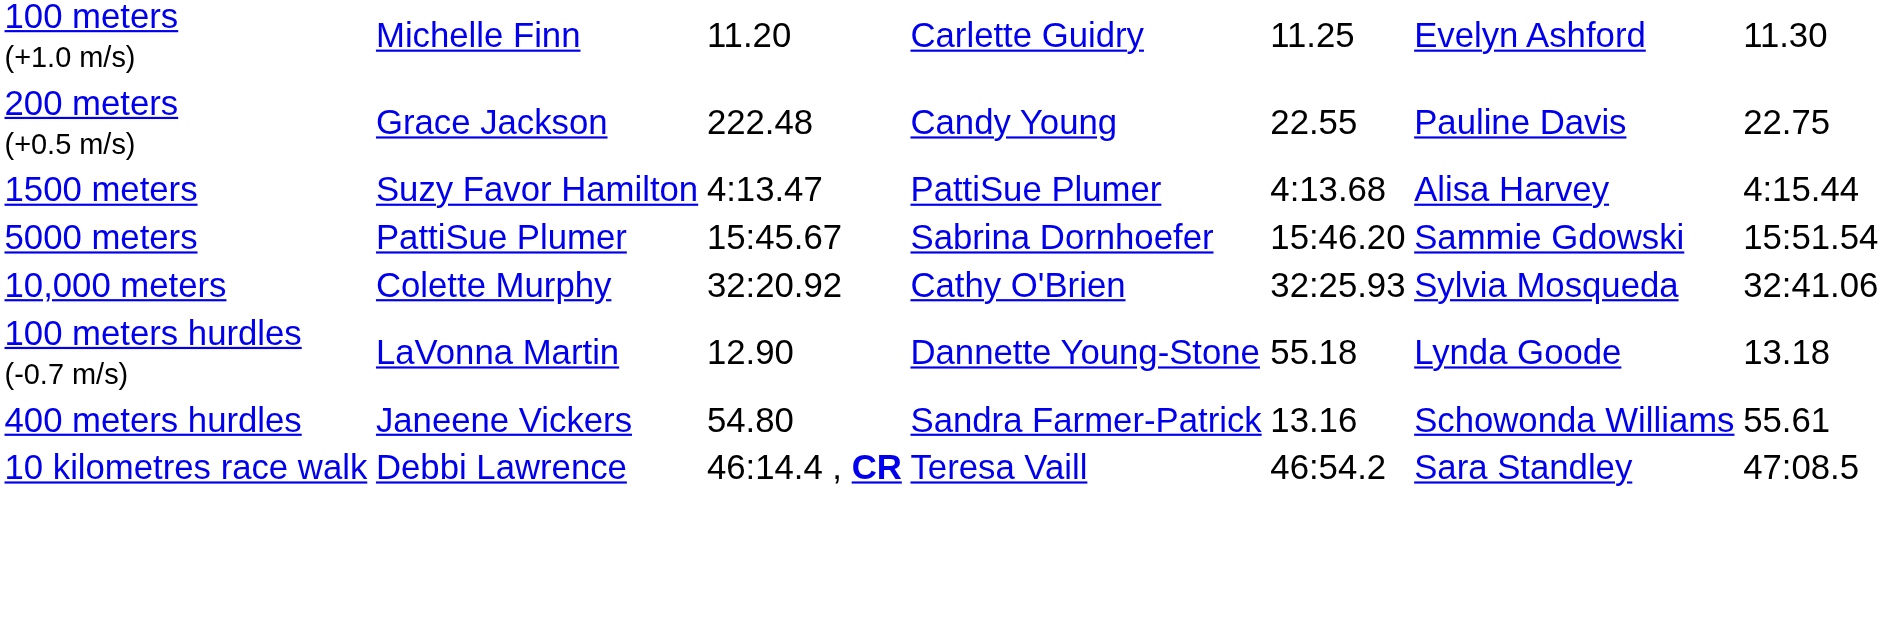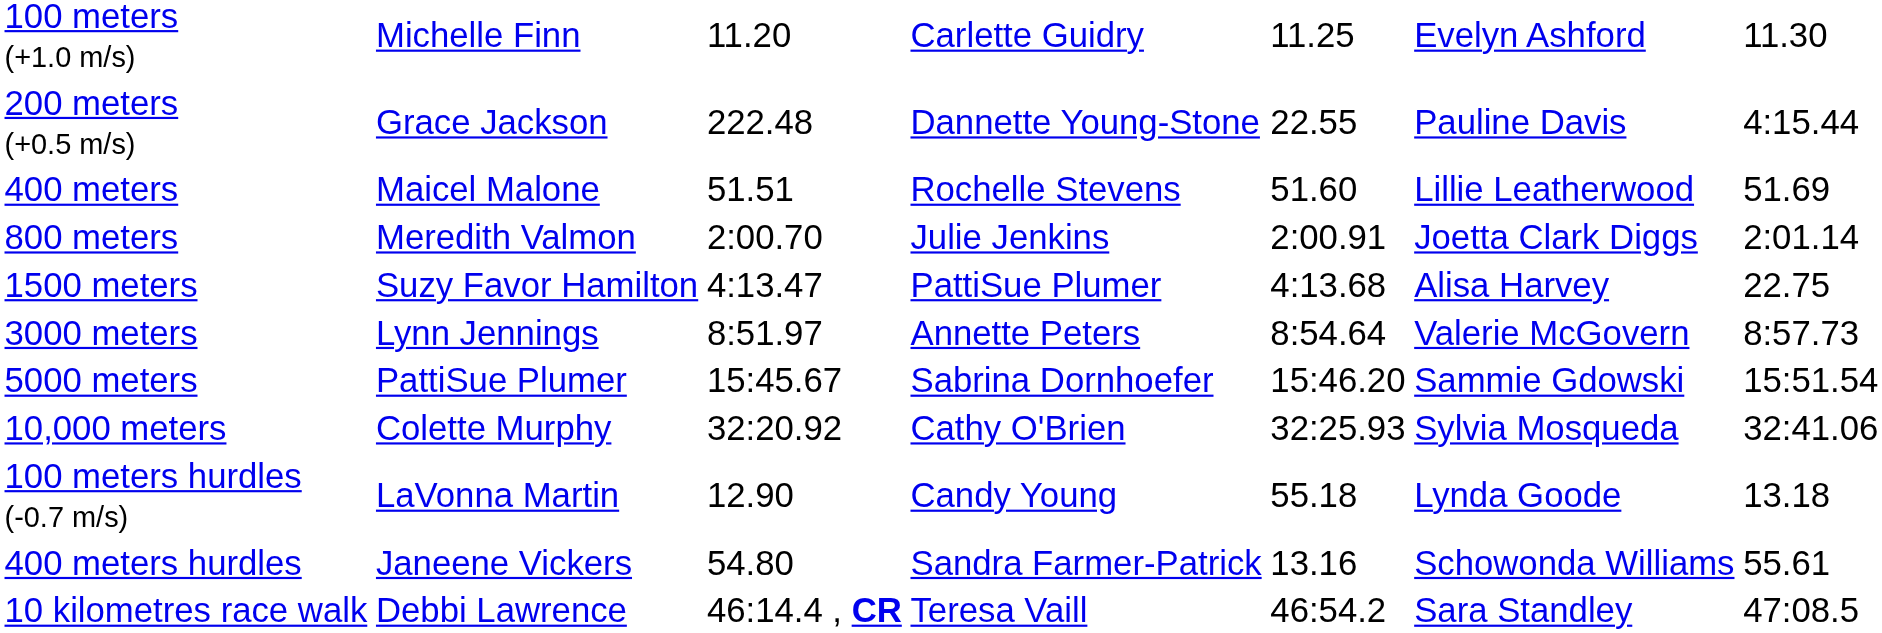 <table>
 <tr>
 <td><a href='#'>100 meters</a> <br><small>(+1.0 m/s)</small></td>
 <td><a href='#'>Michelle Finn</a></td>
 <td>11.20</td>
 <td><a href='#'>Carlette Guidry</a></td>
 <td>11.25</td>
 <td><a href='#'>Evelyn Ashford</a></td>
 <td>11.30</td>
 </tr>
 <tr>
 <td><a href='#'>200 meters</a> <br><small>(+0.5 m/s)</small></td>
 <td><a href='#'>Grace Jackson</a> </td>
 <td>222.48</td>
-<td><a href='#'>Candy Young</a></td>
+<td><a href='#'>Dannette Young-Stone</a></td>
 <td>22.55</td>
 <td><a href='#'>Pauline Davis</a> </td>
-<td>22.75</td>
+<td>4:15.44</td>
+</tr>
+<tr>
+<td><a href='#'>400 meters</a></td>
+<td><a href='#'>Maicel Malone</a></td>
+<td>51.51</td>
+<td><a href='#'>Rochelle Stevens</a></td>
+<td>51.60</td>
+<td><a href='#'>Lillie Leatherwood</a></td>
+<td>51.69</td>
+</tr>
+<tr>
+<td><a href='#'>800 meters</a></td>
+<td><a href='#'>Meredith Valmon</a></td>
+<td>2:00.70</td>
+<td><a href='#'>Julie Jenkins</a></td>
+<td>2:00.91</td>
+<td><a href='#'>Joetta Clark Diggs</a></td>
+<td>2:01.14</td>
 </tr>
 <tr>
 <td><a href='#'>1500 meters</a></td>
 <td><a href='#'>Suzy Favor Hamilton</a></td>
 <td>4:13.47</td>
 <td><a href='#'>PattiSue Plumer</a></td>
 <td>4:13.68</td>
 <td><a href='#'>Alisa Harvey</a></td>
-<td>4:15.44</td>
+<td>22.75</td>
+</tr>
+<tr>
+<td><a href='#'>3000 meters</a></td>
+<td><a href='#'>Lynn Jennings</a></td>
+<td>8:51.97</td>
+<td><a href='#'>Annette Peters</a></td>
+<td>8:54.64</td>
+<td><a href='#'>Valerie McGovern</a> </td>
+<td>8:57.73</td>
 </tr>
 <tr>
 <td><a href='#'>5000 meters</a></td>
 <td><a href='#'>PattiSue Plumer</a></td>
 <td>15:45.67</td>
 <td><a href='#'>Sabrina Dornhoefer</a></td>
 <td>15:46.20</td>
 <td><a href='#'>Sammie Gdowski</a></td>
 <td>15:51.54</td>
 </tr>
 <tr>
 <td><a href='#'>10,000 meters</a></td>
 <td><a href='#'>Colette Murphy</a></td>
 <td>32:20.92</td>
 <td><a href='#'>Cathy O'Brien</a></td>
 <td>32:25.93</td>
 <td><a href='#'>Sylvia Mosqueda</a></td>
 <td>32:41.06</td>
 </tr>
 <tr>
 <td><a href='#'>100 meters hurdles</a><br><small>(-0.7 m/s)</small></td>
 <td><a href='#'>LaVonna Martin</a></td>
 <td>12.90</td>
-<td><a href='#'>Dannette Young-Stone</a></td>
+<td><a href='#'>Candy Young</a></td>
 <td>55.18</td>
 <td><a href='#'>Lynda Goode</a></td>
 <td>13.18</td>
 </tr>
 <tr>
 <td><a href='#'>400 meters hurdles</a></td>
 <td><a href='#'>Janeene Vickers</a></td>
 <td>54.80</td>
 <td><a href='#'>Sandra Farmer-Patrick</a></td>
 <td>13.16</td>
 <td><a href='#'>Schowonda Williams</a></td>
 <td>55.61</td>
 </tr>
 <tr>
 <td><a href='#'>10 kilometres race walk</a></td>
 <td><a href='#'>Debbi Lawrence</a></td>
 <td>46:14.4 , <strong><a href='#'>CR</a></strong></td>
 <td><a href='#'>Teresa Vaill</a></td>
 <td>46:54.2</td>
 <td><a href='#'>Sara Standley</a></td>
 <td>47:08.5</td>
 </tr>
 </table>
